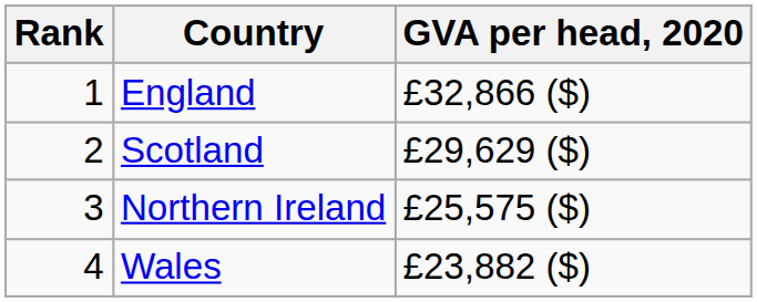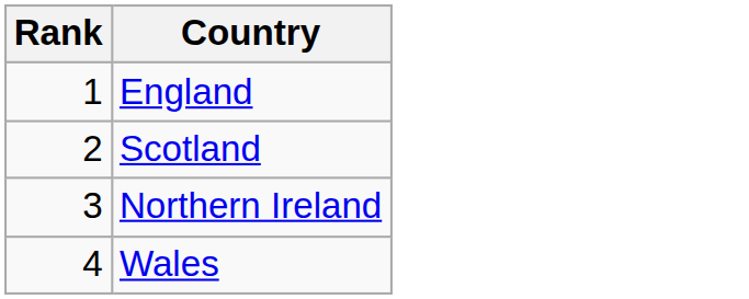 <table class="wikitable">
 <tr>
 <th>Rank</th>
 <th>Country</th>
-<th>GVA per head, 2020</th>
 </tr>
 <tr>
 <td align="right">1</td>
 <td><a href='#'>England</a></td>
-<td>£32,866 ($)</td>
 </tr>
 <tr>
 <td align="right">2</td>
 <td><a href='#'>Scotland</a></td>
-<td>£29,629 ($)</td>
 </tr>
 <tr>
 <td align="right">3</td>
 <td><a href='#'>Northern Ireland</a></td>
-<td>£25,575 ($)</td>
 </tr>
 <tr>
 <td align="right">4</td>
 <td><a href='#'>Wales</a></td>
-<td>£23,882 ($)</td>
 </tr>
 </table>
